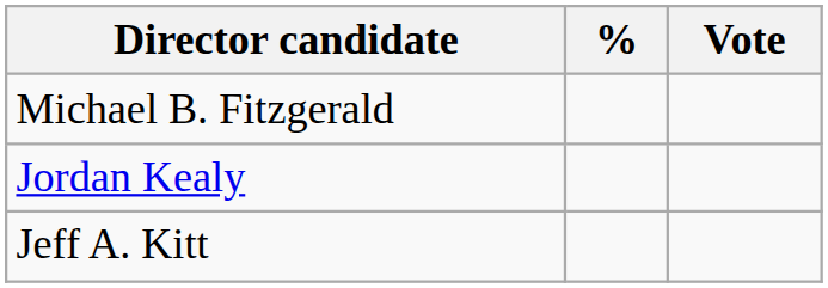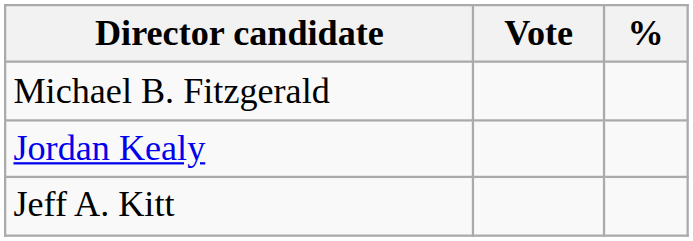 <table class="wikitable">
 <tr>
 <th width="200px">Director candidate</th>
+<th width="50px">Vote</th>
 <th width="30px">%</th>
-<th width="50px">Vote</th>
 </tr>
 <tr>
 <td>Michael B. Fitzgerald</td>
 <td></td>
 <td></td>
 </tr>
 <tr>
 <td><a href='#'>Jordan Kealy</a></td>
 <td></td>
 <td></td>
 </tr>
 <tr>
 <td>Jeff A. Kitt</td>
 <td></td>
 <td></td>
 </tr>
 </table>
